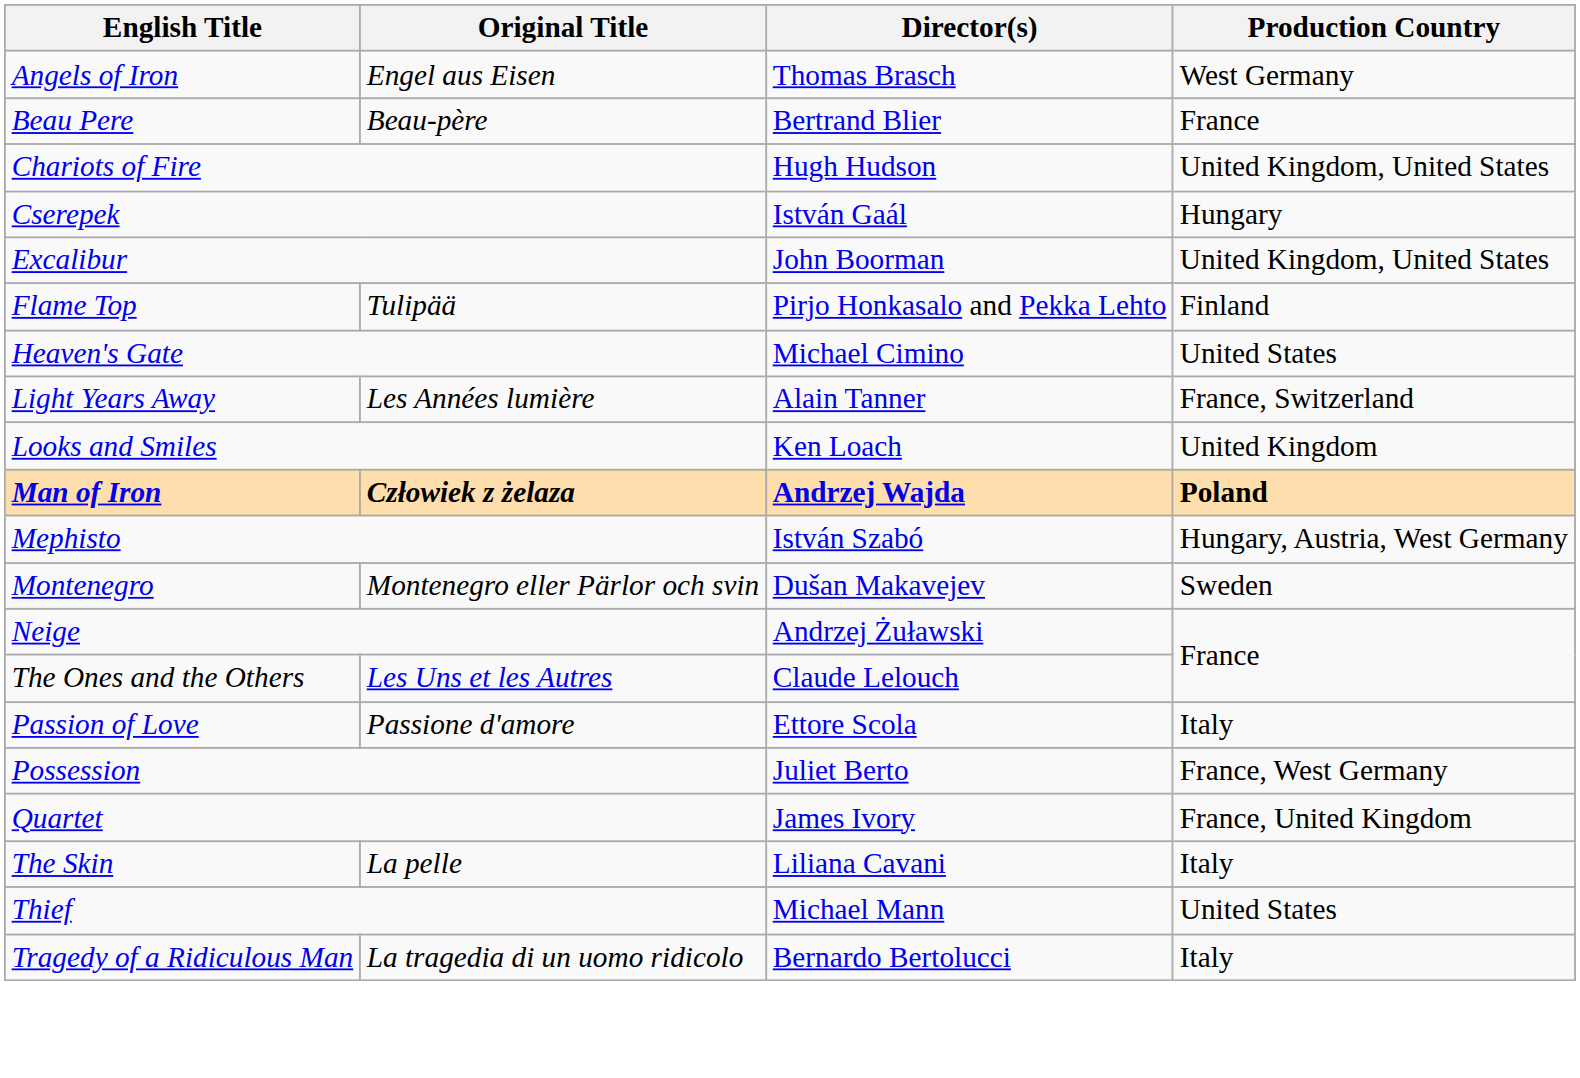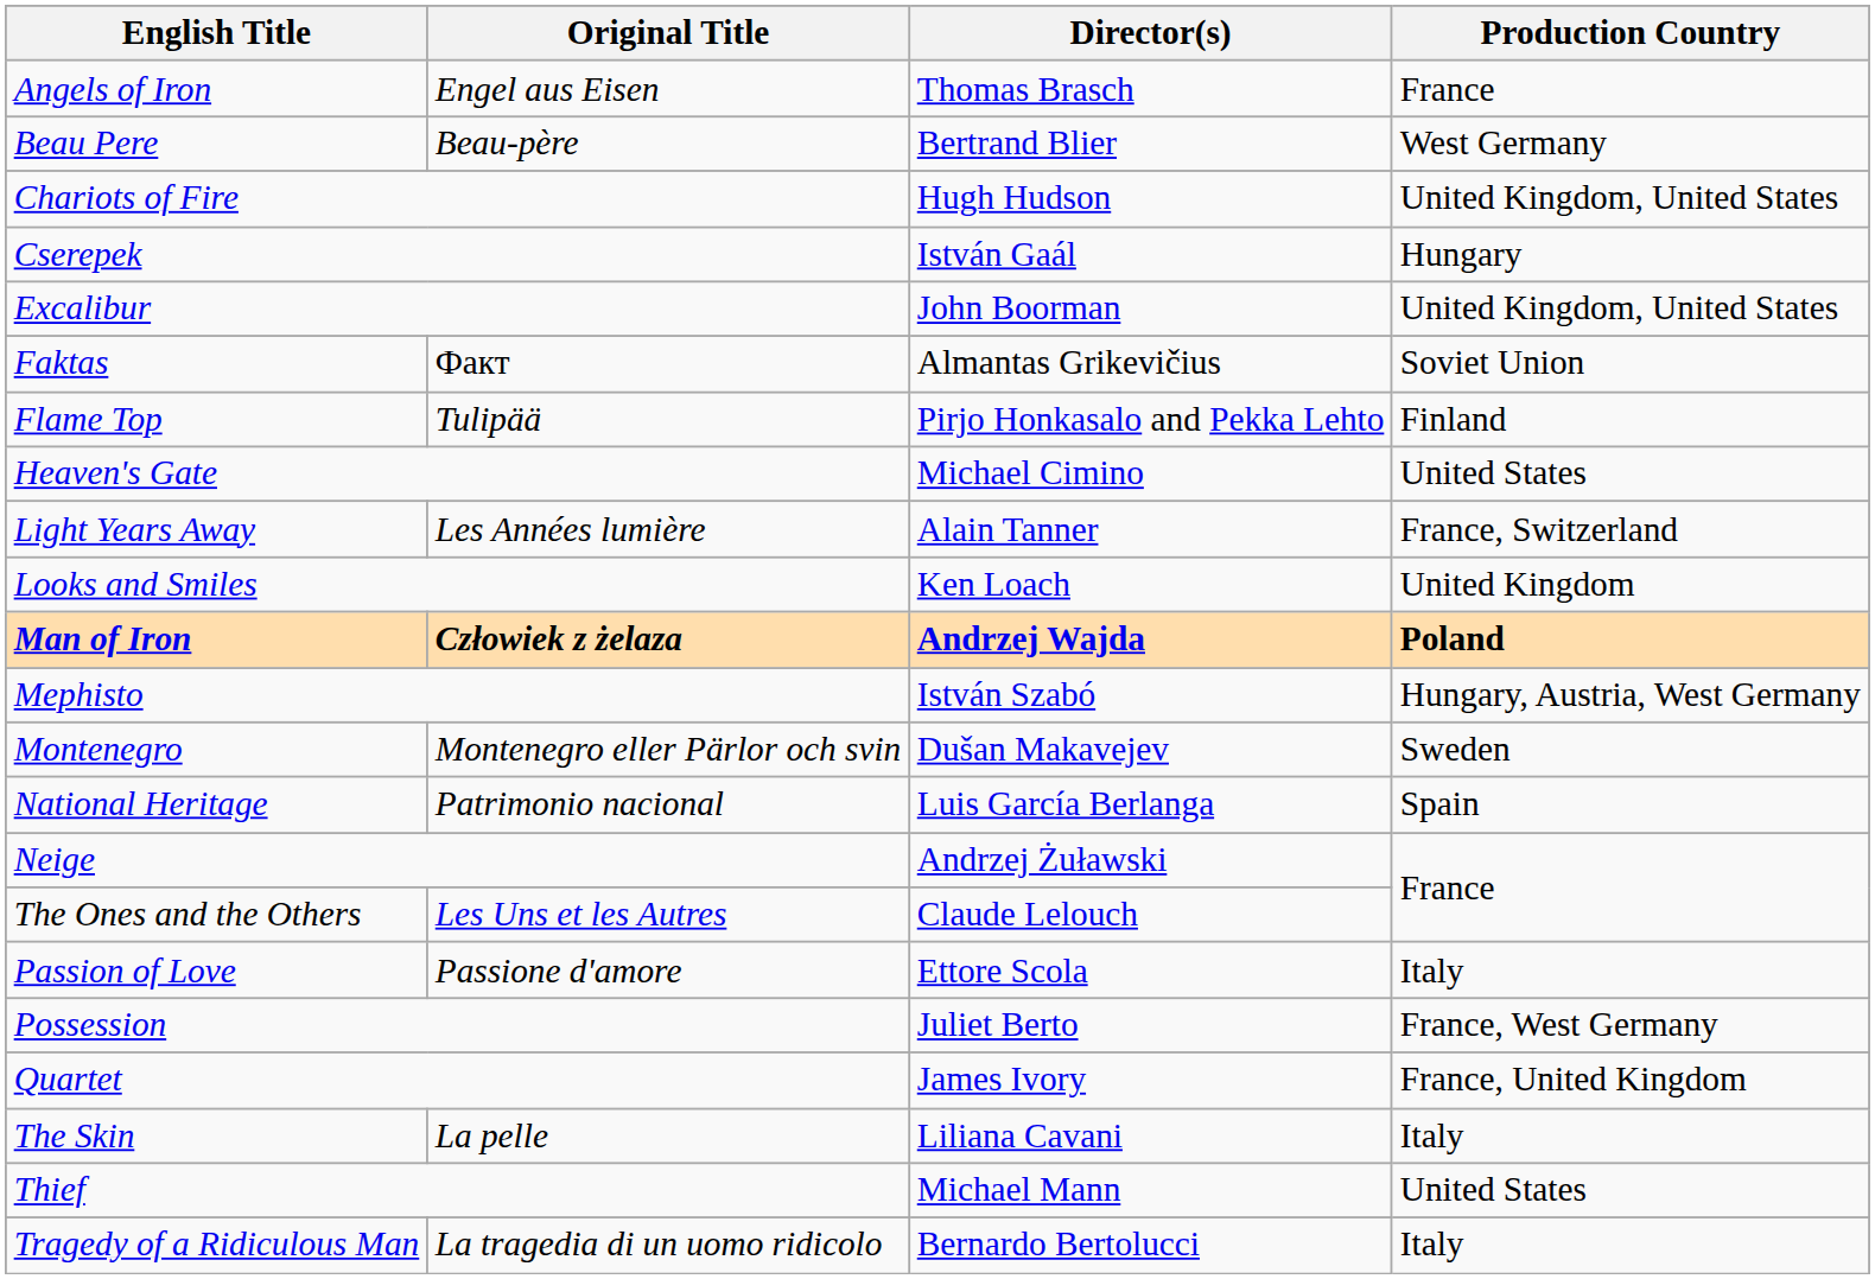 <table class="wikitable">
 <tr>
 <th>English Title</th>
 <th>Original Title</th>
 <th>Director(s)</th>
 <th>Production Country</th>
 </tr>
 <tr>
 <td><em><a href='#'>Angels of Iron</a></em></td>
 <td><em>Engel aus Eisen</em></td>
 <td><a href='#'>Thomas Brasch</a></td>
-<td>West Germany</td>
+<td>France</td>
 </tr>
 <tr>
 <td><em><a href='#'>Beau Pere</a></em></td>
 <td><em>Beau-père</em></td>
 <td><a href='#'>Bertrand Blier</a></td>
-<td>France</td>
+<td>West Germany</td>
 </tr>
 <tr>
 <td colspan="2"><em><a href='#'>Chariots of Fire</a></em></td>
 <td><a href='#'>Hugh Hudson</a></td>
 <td>United Kingdom, United States</td>
 </tr>
 <tr>
 <td colspan="2"><em><a href='#'>Cserepek</a></em></td>
 <td><a href='#'>István Gaál</a></td>
 <td>Hungary</td>
 </tr>
 <tr>
 <td colspan="2"><em><a href='#'>Excalibur</a></em></td>
 <td><a href='#'>John Boorman</a></td>
 <td>United Kingdom, United States</td>
+</tr>
+<tr>
+<td><em><a href='#'>Faktas</a></em></td>
+<td>Факт</td>
+<td>Almantas Grikevičius</td>
+<td>Soviet Union</td>
 </tr>
 <tr>
 <td><em><a href='#'>Flame Top</a></em></td>
 <td><em>Tulipää</em></td>
 <td><a href='#'>Pirjo Honkasalo</a> and <a href='#'>Pekka Lehto</a></td>
 <td>Finland</td>
 </tr>
 <tr>
 <td colspan="2"><em><a href='#'>Heaven's Gate</a></em></td>
 <td><a href='#'>Michael Cimino</a></td>
 <td>United States</td>
 </tr>
 <tr>
 <td><em><a href='#'>Light Years Away</a></em></td>
 <td><em>Les Années lumière</em></td>
 <td><a href='#'>Alain Tanner</a></td>
 <td>France, Switzerland</td>
 </tr>
 <tr>
 <td colspan="2"><em><a href='#'>Looks and Smiles</a></em></td>
 <td><a href='#'>Ken Loach</a></td>
 <td>United Kingdom</td>
 </tr>
 <tr style="background:#FFDEAD;">
 <td><strong><em><a href='#'>Man of Iron</a></em></strong></td>
 <td><strong><em>Człowiek z żelaza</em></strong></td>
 <td><strong><a href='#'>Andrzej Wajda</a></strong></td>
 <td><strong>Poland</strong></td>
 </tr>
 <tr>
 <td colspan="2"><em><a href='#'>Mephisto</a></em></td>
 <td><a href='#'>István Szabó</a></td>
 <td>Hungary, Austria, West Germany</td>
 </tr>
 <tr>
 <td><em><a href='#'>Montenegro</a></em></td>
 <td><em>Montenegro eller Pärlor och svin</em></td>
 <td><a href='#'>Dušan Makavejev</a></td>
 <td>Sweden</td>
+</tr>
+<tr>
+<td><em><a href='#'>National Heritage</a></em></td>
+<td><em>Patrimonio nacional</em></td>
+<td><a href='#'>Luis García Berlanga</a></td>
+<td>Spain</td>
 </tr>
 <tr>
 <td colspan="2"><em><a href='#'>Neige</a></em></td>
 <td><a href='#'>Andrzej Żuławski</a></td>
 <td rowspan="2">France</td>
 </tr>
 <tr>
 <td><em>The Ones and the Others</em></td>
 <td><em><a href='#'>Les Uns et les Autres</a></em></td>
 <td><a href='#'>Claude Lelouch</a></td>
 </tr>
 <tr>
 <td><em><a href='#'>Passion of Love</a></em></td>
 <td><em>Passione d'amore</em></td>
 <td><a href='#'>Ettore Scola</a></td>
 <td>Italy</td>
 </tr>
 <tr>
 <td colspan="2"><em><a href='#'>Possession</a></em></td>
 <td><a href='#'>Juliet Berto</a></td>
 <td>France, West Germany</td>
 </tr>
 <tr>
 <td colspan="2"><em><a href='#'>Quartet</a></em></td>
 <td><a href='#'>James Ivory</a></td>
 <td>France, United Kingdom</td>
 </tr>
 <tr>
 <td><em><a href='#'>The Skin</a></em></td>
 <td><em>La pelle</em></td>
 <td><a href='#'>Liliana Cavani</a></td>
 <td>Italy</td>
 </tr>
 <tr>
 <td colspan="2"><em><a href='#'>Thief</a></em></td>
 <td><a href='#'>Michael Mann</a></td>
 <td>United States</td>
 </tr>
 <tr>
 <td><em><a href='#'>Tragedy of a Ridiculous Man</a></em></td>
 <td><em>La tragedia di un uomo ridicolo</em></td>
 <td><a href='#'>Bernardo Bertolucci</a></td>
 <td>Italy</td>
 </tr>
 </table>
